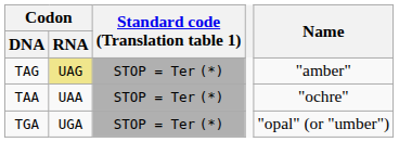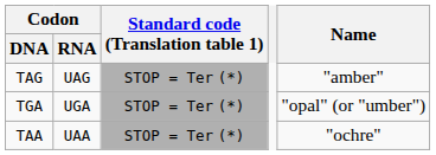 <table class="wikitable" style="border: none; text-align: center;">
 <tr>
 <th colspan="2">Codon</th>
 <th rowspan="2"><a href='#'>Standard code</a><br>(Translation table 1)</th>
 <th rowspan="2" style="border:none; width:1px;"></th>
 <th rowspan="2">Name</th>
 </tr>
 <tr>
 <th>DNA</th>
 <th>RNA</th>
 </tr>
 <tr>
 <td><code>TAG</code></td>
-<td style="background: khaki;"><code>UAG</code></td>
+<td><code>UAG</code></td>
 <td style="background-color:#B0B0B0;"><code>STOP = Ter</code> <code>(*)</code></td>
 <td style="border: none; width: 1px;"></td>
 <td style="background-color: none;">"amber"</td>
+</tr>
+<tr>
+<td><code>TGA</code></td>
+<td><code>UGA</code></td>
+<td style="background-color:#B0B0B0;"><code>STOP = Ter</code> <code>(*)</code></td>
+<td style="border: none; width: 1px;"></td>
+<td style="background-color: none;">"opal" (or "umber")</td>
 </tr>
 <tr>
 <td><code>TAA</code></td>
 <td><code>UAA</code></td>
 <td style="background-color:#B0B0B0;"><code>STOP = Ter</code> <code>(*)</code></td>
 <td style="border: none; width: 1px;"></td>
 <td style="background-color: none;">"ochre"</td>
 </tr>
-<tr>
-<td><code>TGA</code></td>
-<td><code>UGA</code></td>
-<td style="background-color:#B0B0B0;"><code>STOP = Ter</code> <code>(*)</code></td>
-<td style="border: none; width: 1px;"></td>
-<td style="background-color: none;">"opal" (or "umber")</td>
-</tr>
 </table>
